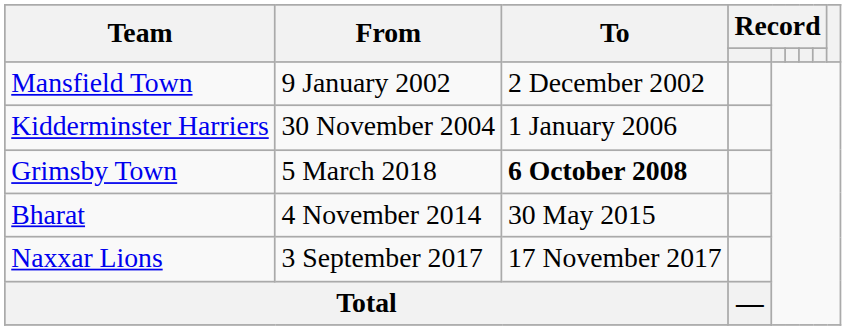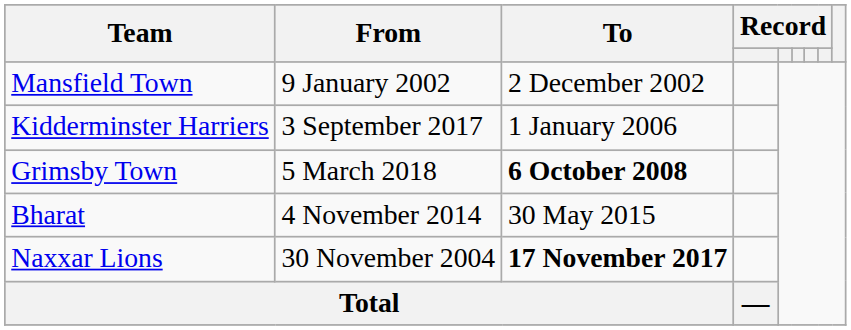 <table class=wikitable style="text-align: center">
 <tr>
 <th rowspan=2>Team</th>
 <th rowspan=2>From</th>
 <th rowspan=2>To</th>
 <th colspan=5>Record</th>
 <th rowspan=2></th>
 </tr>
 <tr>
 <th></th>
 <th></th>
 <th></th>
 <th></th>
 <th></th>
 </tr>
 <tr>
 <td align=left><a href='#'>Mansfield Town</a></td>
 <td align=left>9 January 2002</td>
 <td align=left>2 December 2002<br></td>
 <td></td>
 </tr>
 <tr>
 <td align=left><a href='#'>Kidderminster Harriers</a></td>
-<td align=left>30 November 2004</td>
+<td align=left>3 September 2017</td>
 <td align=left>1 January 2006<br></td>
 <td></td>
 </tr>
 <tr>
 <td align=left><a href='#'>Grimsby Town</a></td>
 <td align=left>5 March 2018</td>
 <td align=left><strong>6 October 2008<br></strong></td>
 <td></td>
 </tr>
 <tr>
 <td align=left><a href='#'>Bharat</a></td>
 <td align=left>4 November 2014</td>
 <td align=left>30 May 2015<br></td>
 <td></td>
 </tr>
 <tr>
 <td align=left><a href='#'>Naxxar Lions</a></td>
-<td align=left>3 September 2017</td>
-<td align=left>17 November 2017<br></td>
+<td align=left>30 November 2004</td>
+<td align=left><strong>17 November 2017<br></strong></td>
 <td></td>
 </tr>
 <tr>
 <th colspan=3>Total<br></th>
 <th>—</th>
 </tr>
 </table>
